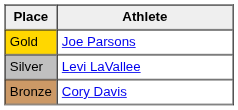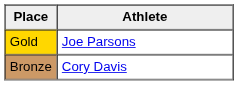 <table border=1 cellpadding=5 cellspacing=0>
 <tr>
 <th style="background:#efefef;" width="20">Place</th>
 <th style="background:#efefef;" width="200">Athlete</th>
 </tr>
 <tr align=left>
 <td style="background:gold;">Gold</td>
 <td><a href='#'>Joe Parsons</a></td>
 </tr>
 <tr align=left>
-<td style="background:silver;">Silver</td>
-<td><a href='#'>Levi LaVallee</a></td>
-</tr>
-<tr align=left>
 <td style="background:#CC9966;">Bronze</td>
 <td><a href='#'>Cory Davis</a></td>
 </tr>
 </table>
